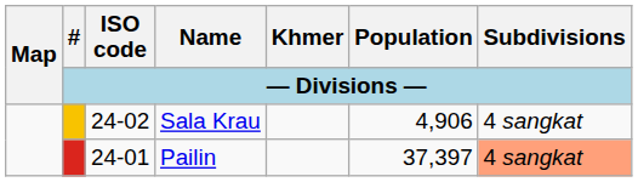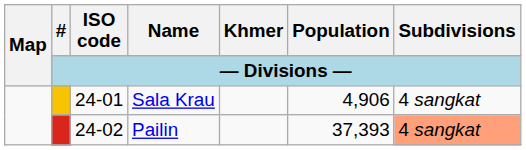 <table class="wikitable" align="center" style="font-size:90%;">
 <tr>
 <th rowspan="2">Map</th>
 <th>#</th>
 <th>ISO<br>code</th>
 <th>Name</th>
 <th>Khmer</th>
 <th>Population</th>
 <th>Subdivisions</th>
 </tr>
 <tr bgcolor="lightblue">
 <td colspan="6" align="center"><strong>— Divisions —</strong></td>
 </tr>
 <tr>
 <td rowspan="2"></td>
 <th align="center" style="background-color:#f8c300"></th>
-<td>24-02</td>
+<td>24-01</td>
 <td><a href='#'>Sala Krau</a></td>
 <td></td>
 <td style="text-align:right;">4,906</td>
 <td>4 <em>sangkat</em></td>
 </tr>
 <tr>
 <th align="center" style="background-color:#da251d"></th>
-<td>24-01</td>
+<td>24-02</td>
 <td><a href='#'>Pailin</a></td>
 <td></td>
-<td style="text-align:right;">37,397</td>
+<td style="text-align:right;">37,393</td>
 <td style="background: lightsalmon;">4 <em>sangkat</em></td>
 </tr>
 </table>
